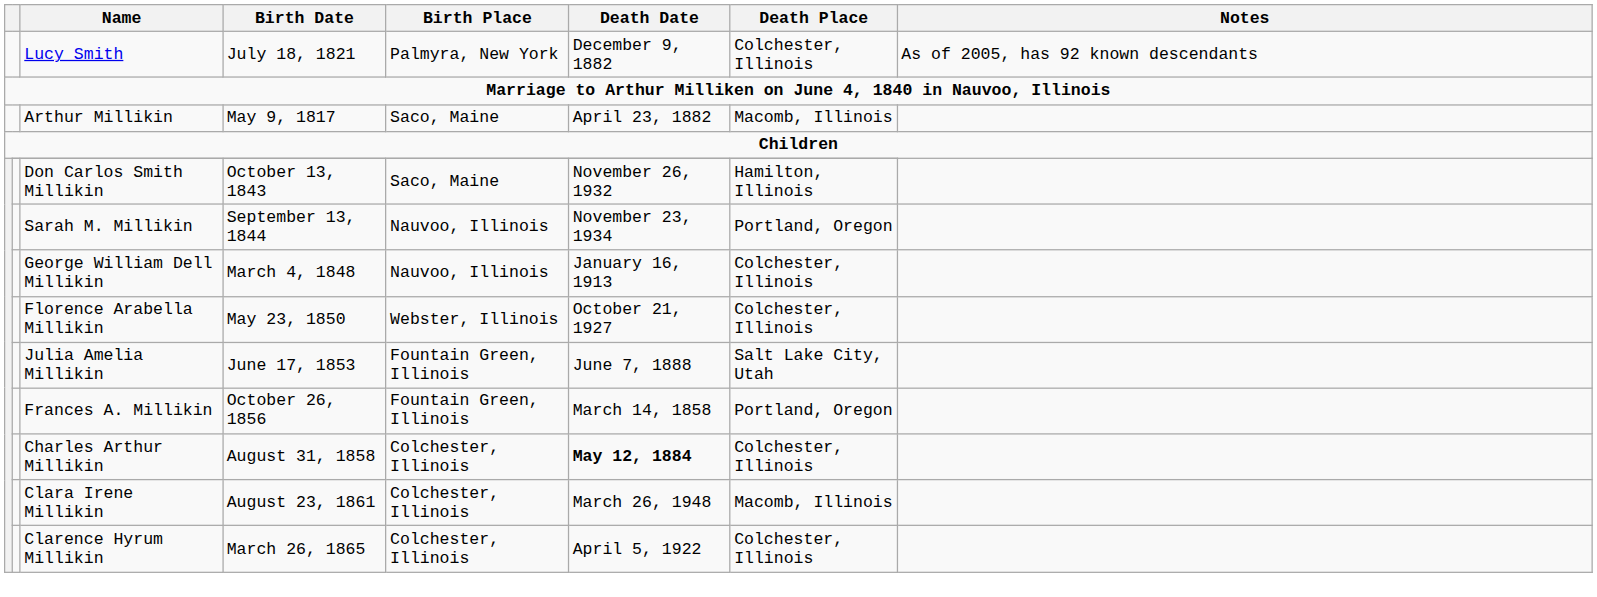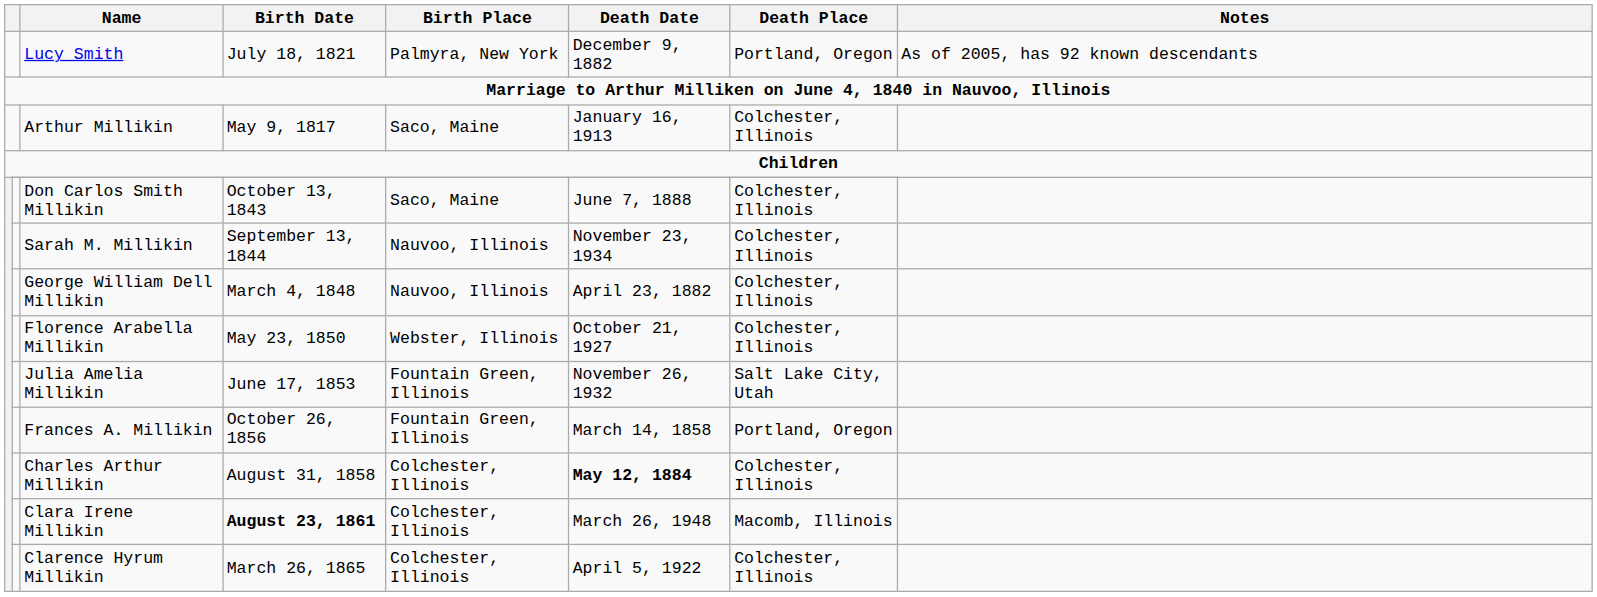 <table class="wikitable">
 <tr>
 <th width = "75px" colspan="2"></th>
 <th width = "175px">Name</th>
 <th width = "135px">Birth Date</th>
 <th width = "150px">Birth Place</th>
 <th width = "135px">Death Date</th>
 <th width = "135px">Death Place</th>
 <th width = "650px">Notes</th>
 </tr>
 <tr>
 <td colspan="2"></td>
 <td><a href='#'>Lucy Smith</a></td>
 <td>July 18, 1821</td>
 <td>Palmyra, New York </td>
 <td>December 9, 1882</td>
-<td>Colchester, Illinois</td>
+<td>Portland, Oregon</td>
 <td>As of 2005, has 92 known descendants</td>
 </tr>
 <tr>
 <td colspan="10" style="text-align:center;"><strong>Marriage to Arthur Milliken on June 4, 1840 in Nauvoo, Illinois</strong></td>
 </tr>
 <tr>
 <td colspan="2"></td>
 <td>Arthur Millikin</td>
 <td>May 9, 1817</td>
 <td>Saco, Maine</td>
-<td>April 23, 1882</td>
-<td>Macomb, Illinois</td>
+<td>January 16, 1913</td>
+<td>Colchester, Illinois</td>
 <td></td>
 </tr>
 <tr>
 <td colspan="10" style="text-align:center;"><strong>Children</strong></td>
 </tr>
 <tr>
 <td rowspan="10" style="background: #f2f2f2;"></td>
 </tr>
 <tr>
 <td></td>
 <td>Don Carlos Smith Millikin</td>
 <td>October 13, 1843</td>
 <td>Saco, Maine</td>
-<td>November 26, 1932</td>
-<td>Hamilton, Illinois</td>
+<td>June 7, 1888</td>
+<td>Colchester, Illinois</td>
 </tr>
 <tr>
 <td></td>
 <td>Sarah M. Millikin</td>
 <td>September 13, 1844</td>
 <td>Nauvoo, Illinois</td>
 <td>November 23, 1934</td>
-<td>Portland, Oregon</td>
+<td>Colchester, Illinois</td>
 <td></td>
 </tr>
 <tr>
 <td></td>
 <td>George William Dell Millikin</td>
 <td>March 4, 1848</td>
 <td>Nauvoo, Illinois</td>
-<td>January 16, 1913</td>
+<td>April 23, 1882</td>
 <td>Colchester, Illinois</td>
 <td></td>
 </tr>
 <tr>
 <td></td>
 <td>Florence Arabella Millikin</td>
 <td>May 23, 1850</td>
 <td>Webster, Illinois</td>
 <td>October 21, 1927</td>
 <td>Colchester, Illinois</td>
 <td></td>
 </tr>
 <tr>
 <td></td>
 <td>Julia Amelia Millikin</td>
 <td>June 17, 1853</td>
 <td>Fountain Green, Illinois</td>
-<td>June 7, 1888</td>
+<td>November 26, 1932</td>
 <td>Salt Lake City, Utah</td>
 <td></td>
 </tr>
 <tr>
 <td></td>
 <td>Frances A. Millikin</td>
 <td>October 26, 1856</td>
 <td>Fountain Green, Illinois</td>
 <td>March 14, 1858</td>
 <td>Portland, Oregon</td>
 <td></td>
 </tr>
 <tr>
 <td></td>
 <td>Charles Arthur Millikin</td>
 <td>August 31, 1858</td>
 <td>Colchester, Illinois</td>
 <td><strong>May 12, 1884</strong></td>
 <td>Colchester, Illinois</td>
 </tr>
 <tr>
 <td></td>
 <td>Clara Irene Millikin</td>
-<td>August 23, 1861</td>
+<td><strong>August 23, 1861</strong></td>
 <td>Colchester, Illinois</td>
 <td>March 26, 1948</td>
 <td>Macomb, Illinois</td>
 <td></td>
 </tr>
 <tr>
 <td></td>
 <td>Clarence Hyrum Millikin</td>
 <td>March 26, 1865</td>
 <td>Colchester, Illinois</td>
 <td>April 5, 1922</td>
 <td>Colchester, Illinois</td>
 <td></td>
 </tr>
 </table>
